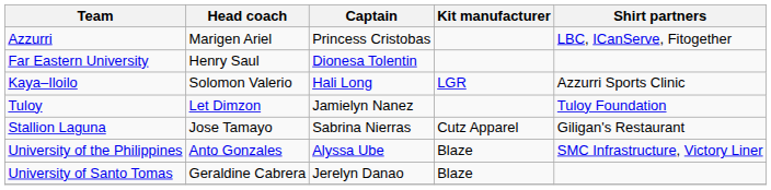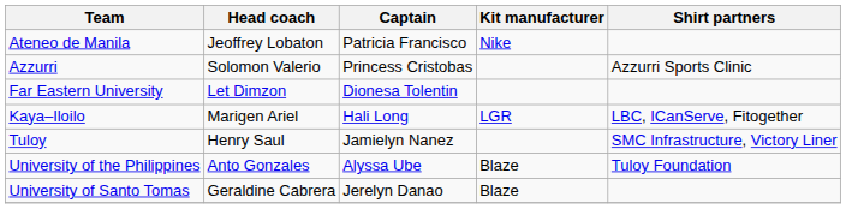 <table class="wikitable sortable">
 <tr>
 <th>Team</th>
 <th>Head coach</th>
 <th>Captain</th>
 <th>Kit manufacturer</th>
 <th>Shirt partners</th>
 </tr>
 <tr>
+<td><a href='#'>Ateneo de Manila</a></td>
+<td> Jeoffrey Lobaton</td>
+<td> Patricia Francisco</td>
+<td> <a href='#'>Nike</a></td>
+<td></td>
+</tr>
+<tr>
 <td><a href='#'>Azzurri</a></td>
-<td> Marigen Ariel</td>
+<td> Solomon Valerio</td>
 <td> Princess Cristobas</td>
 <td></td>
-<td><a href='#'>LBC</a>, <a href='#'>ICanServe</a>, Fitogether</td>
+<td>Azzurri Sports Clinic</td>
 </tr>
 <tr>
 <td><a href='#'>Far Eastern University</a></td>
-<td> Henry Saul</td>
+<td> <a href='#'>Let Dimzon</a></td>
 <td> <a href='#'>Dionesa Tolentin</a></td>
 <td></td>
 <td></td>
 </tr>
 <tr>
 <td><a href='#'>Kaya–Iloilo</a></td>
-<td> Solomon Valerio</td>
+<td> Marigen Ariel</td>
 <td> <a href='#'>Hali Long</a></td>
 <td> <a href='#'>LGR</a></td>
-<td>Azzurri Sports Clinic</td>
+<td><a href='#'>LBC</a>, <a href='#'>ICanServe</a>, Fitogether</td>
 </tr>
 <tr>
 <td><a href='#'>Tuloy</a></td>
-<td> <a href='#'>Let Dimzon</a></td>
+<td> Henry Saul</td>
 <td> Jamielyn Nanez</td>
 <td></td>
-<td><a href='#'>Tuloy Foundation</a></td>
-</tr>
-<tr>
-<td><a href='#'>Stallion Laguna</a></td>
-<td> Jose Tamayo</td>
-<td> Sabrina Nierras</td>
-<td> Cutz Apparel</td>
-<td>Giligan's Restaurant</td>
+<td><a href='#'>SMC Infrastructure</a>, <a href='#'>Victory Liner</a></td>
 </tr>
 <tr>
 <td><a href='#'>University of the Philippines</a></td>
 <td> <a href='#'>Anto Gonzales</a></td>
 <td> <a href='#'>Alyssa Ube</a></td>
 <td> Blaze</td>
-<td><a href='#'>SMC Infrastructure</a>, <a href='#'>Victory Liner</a></td>
+<td><a href='#'>Tuloy Foundation</a></td>
 </tr>
 <tr>
 <td><a href='#'>University of Santo Tomas</a></td>
 <td> Geraldine Cabrera</td>
 <td> Jerelyn Danao</td>
 <td> Blaze</td>
 <td></td>
 </tr>
 <tr>
 </tr>
 </table>
